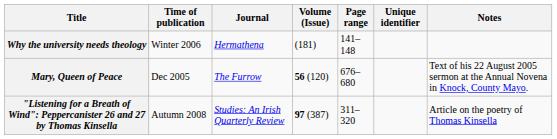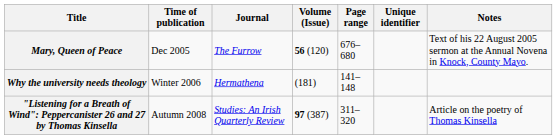 <table class="wikitable sortable plainrowheaders" style="margin-right: 0;">
 <tr>
 <th scope="col" class="unsortable">Title</th>
 <th scope="col">Time of publication</th>
 <th scope="col" class="unsortable">Journal</th>
 <th scope="col" class="unsortable">Volume (Issue)</th>
 <th scope="col" class="unsortable">Page range</th>
 <th scope="col" class="unsortable">Unique identifier</th>
 <th scope="col" class="unsortable">Notes</th>
 </tr>
 <tr>
+<th scope="row"><em>Mary, Queen of Peace</em></th>
+<td>Dec 2005</td>
+<td><em><a href='#'>The Furrow</a></em></td>
+<td><strong>56</strong> (120)</td>
+<td>676–680</td>
+<td></td>
+<td>Text of his 22 August 2005 sermon at the Annual Novena in <a href='#'>Knock, County Mayo</a>.</td>
+</tr>
+<tr>
 <th scope="row"><em>Why the university needs theology</em></th>
 <td>Winter 2006</td>
 <td><em><a href='#'>Hermathena</a></em></td>
 <td>(181)</td>
 <td>141–148</td>
 <td></td>
 <td></td>
-</tr>
-<tr>
-<th scope="row"><em>Mary, Queen of Peace</em></th>
-<td>Dec 2005</td>
-<td><em><a href='#'>The Furrow</a></em></td>
-<td><strong>56</strong> (120)</td>
-<td>676–680</td>
-<td></td>
-<td>Text of his 22 August 2005 sermon at the Annual Novena in <a href='#'>Knock, County Mayo</a>.</td>
 </tr>
 <tr>
 <th scope="row"><em>"Listening for a Breath of Wind": Peppercanister 26 and 27 by Thomas Kinsella</em></th>
 <td>Autumn 2008</td>
 <td><em><a href='#'>Studies: An Irish Quarterly Review</a></em></td>
 <td><strong>97</strong> (387)</td>
 <td>311–320</td>
 <td></td>
 <td>Article on the poetry of <a href='#'>Thomas Kinsella</a></td>
 </tr>
 </table>
